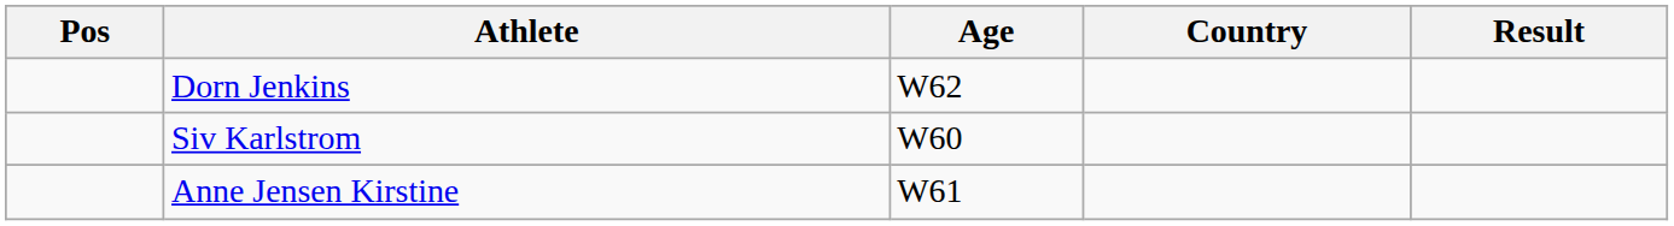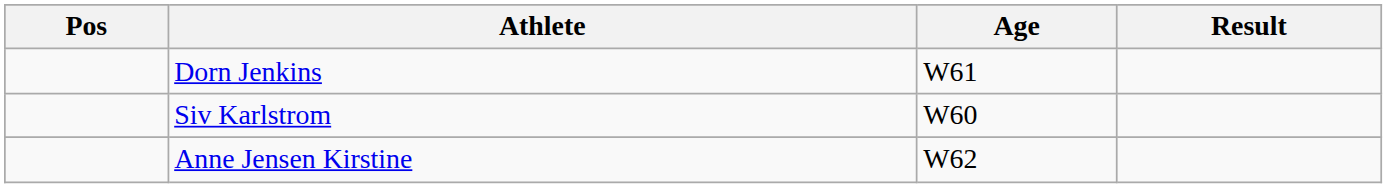 <table class="wikitable"  style="text-align:center; width:50%;">
 <tr>
 <th>Pos</th>
 <th>Athlete</th>
 <th>Age</th>
-<th>Country</th>
 <th>Result</th>
 </tr>
 <tr>
 <td align=center></td>
 <td align=left><a href='#'>Dorn Jenkins</a></td>
-<td align=left>W62</td>
-<td align=left></td>
+<td align=left>W61</td>
 <td></td>
 </tr>
 <tr>
 <td align=center></td>
 <td align=left><a href='#'>Siv Karlstrom</a></td>
 <td align=left>W60</td>
-<td align=left></td>
 <td></td>
 </tr>
 <tr>
 <td align=center></td>
 <td align=left><a href='#'>Anne Jensen Kirstine</a></td>
-<td align=left>W61</td>
-<td align=left></td>
+<td align=left>W62</td>
 <td></td>
 </tr>
 </table>
